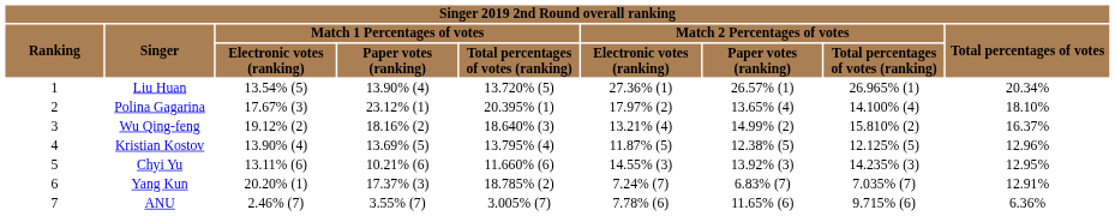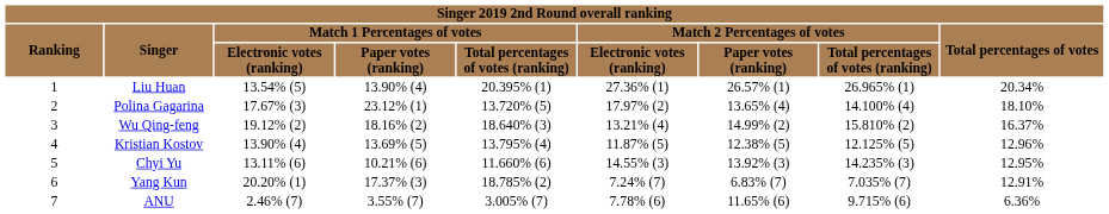 <table width="100%" style="text-align:center">
 <tr style="background:#AA7F54">
 <td colspan="9"><div><strong>Singer 2019 2nd Round overall ranking</strong></div></td>
 </tr>
 <tr style="background:#AA7F54">
 <td rowspan=2 style="width:9%"><strong>Ranking</strong></td>
 <td rowspan=2 style="width:10%"><strong>Singer</strong></td>
 <td colspan=3><strong>Match 1 Percentages of votes</strong></td>
 <td colspan=3><strong>Match 2 Percentages of votes</strong></td>
 <td rowspan=2 style="width:15%"><strong>Total percentages of votes</strong></td>
 </tr>
 <tr style="background:#AA7F54">
 <td style="width:11%"><strong>Electronic votes (ranking)</strong></td>
 <td style="width:11%"><strong>Paper votes (ranking)</strong></td>
 <td style="width:11%"><strong>Total percentages of votes (ranking)</strong></td>
 <td style="width:11%"><strong>Electronic votes (ranking)</strong></td>
 <td style="width:11%"><strong>Paper votes (ranking)</strong></td>
 <td style="width:11%"><strong>Total percentages of votes (ranking)</strong></td>
 </tr>
 <tr>
 <td>1</td>
 <td><a href='#'>Liu Huan</a></td>
 <td>13.54% (5)</td>
 <td>13.90% (4)</td>
-<td>13.720% (5)</td>
+<td>20.395% (1)</td>
 <td>27.36% (1)</td>
 <td>26.57% (1)</td>
 <td>26.965% (1)</td>
 <td>20.34%</td>
 </tr>
 <tr>
 <td>2</td>
 <td><a href='#'>Polina Gagarina</a></td>
 <td>17.67% (3)</td>
 <td>23.12% (1)</td>
-<td>20.395% (1)</td>
+<td>13.720% (5)</td>
 <td>17.97% (2)</td>
 <td>13.65% (4)</td>
 <td>14.100% (4)</td>
 <td>18.10%</td>
 </tr>
 <tr>
 <td>3</td>
 <td><a href='#'>Wu Qing-feng</a></td>
 <td>19.12% (2)</td>
 <td>18.16% (2)</td>
 <td>18.640% (3)</td>
 <td>13.21% (4)</td>
 <td>14.99% (2)</td>
 <td>15.810% (2)</td>
 <td>16.37%</td>
 </tr>
 <tr>
 <td>4</td>
 <td><a href='#'>Kristian Kostov</a></td>
 <td>13.90% (4)</td>
 <td>13.69% (5)</td>
 <td>13.795% (4)</td>
 <td>11.87% (5)</td>
 <td>12.38% (5)</td>
 <td>12.125% (5)</td>
 <td>12.96%</td>
 </tr>
 <tr>
 <td>5</td>
 <td><a href='#'>Chyi Yu</a></td>
 <td>13.11% (6)</td>
 <td>10.21% (6)</td>
 <td>11.660% (6)</td>
 <td>14.55% (3)</td>
 <td>13.92% (3)</td>
 <td>14.235% (3)</td>
 <td>12.95%</td>
 </tr>
 <tr>
 <td>6</td>
 <td><a href='#'>Yang Kun</a></td>
 <td>20.20% (1)</td>
 <td>17.37% (3)</td>
 <td>18.785% (2)</td>
 <td>7.24% (7)</td>
 <td>6.83% (7)</td>
 <td>7.035% (7)</td>
 <td>12.91%</td>
 </tr>
 <tr>
 <td>7</td>
 <td><a href='#'>ANU</a></td>
 <td>2.46% (7)</td>
 <td>3.55% (7)</td>
 <td>3.005% (7)</td>
 <td>7.78% (6)</td>
 <td>11.65% (6)</td>
 <td>9.715% (6)</td>
 <td>6.36%</td>
 </tr>
 </table>
